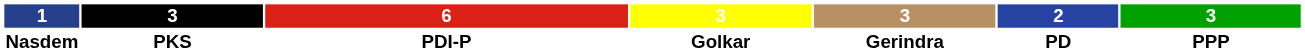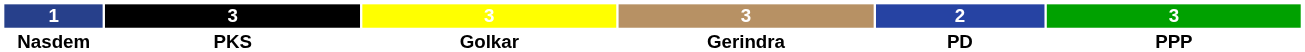 <table style="width:88%; text-align:center;">
 <tr style="color:white;">
 <td style="background:#27408B; width:4.8%;"><strong>1</strong></td>
 <td style="background:#000000; width:14.3%;"><strong>3</strong></td>
-<td style="background:#DB2016; width:28.6%;"><strong>6</strong></td>
 <td style="background:#FFFF00; width:14.3%;"><strong>3</strong></td>
 <td style="background:#B79164; width:14.3%;"><strong>3</strong></td>
 <td style="background:#2643A3; width:9.5%;"><strong>2</strong></td>
 <td style="background:#00A100; width:14.3%;"><strong>3</strong></td>
 </tr>
 <tr>
 <td><span><strong>Nasdem</strong></span></td>
 <td><span><strong>PKS</strong></span></td>
-<td><span><strong>PDI-P</strong></span></td>
 <td><span><strong>Golkar</strong></span></td>
 <td><span><strong>Gerindra</strong></span></td>
 <td><span><strong>PD</strong></span></td>
 <td><span><strong>PPP</strong></span></td>
 </tr>
 </table>
